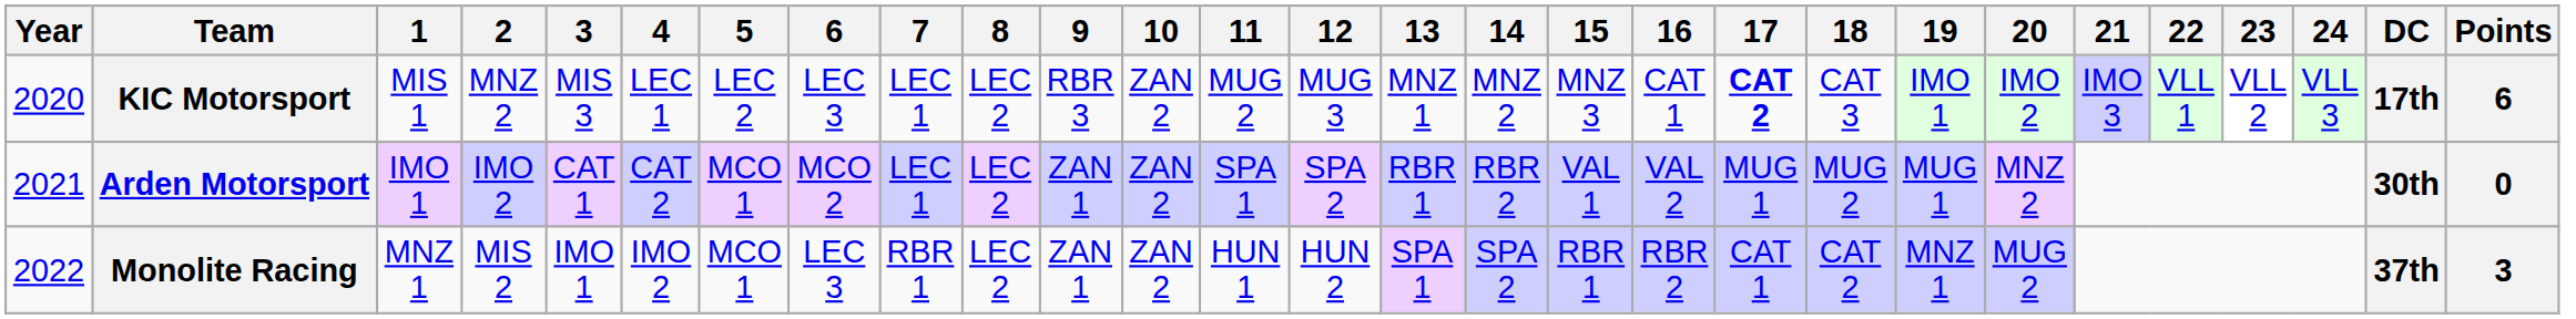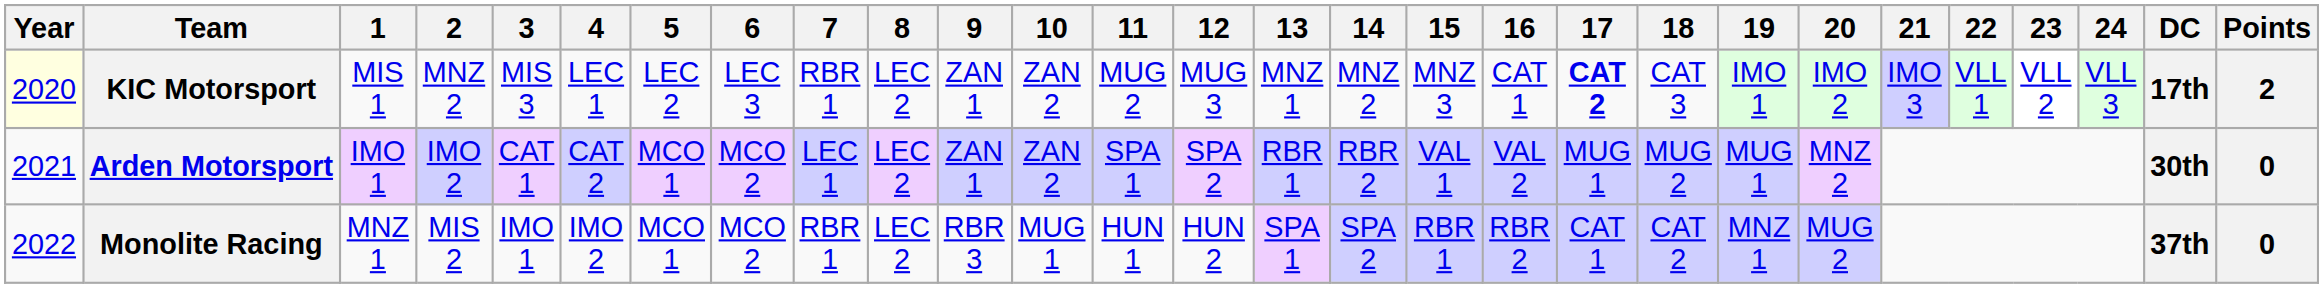 <table class="wikitable" style="text-align:center; font-size:85%">
 <tr>
 <th>Year</th>
 <th>Team</th>
 <th>1</th>
 <th>2</th>
 <th>3</th>
 <th>4</th>
 <th>5</th>
 <th>6</th>
 <th>7</th>
 <th>8</th>
 <th>9</th>
 <th>10</th>
 <th>11</th>
 <th>12</th>
 <th>13</th>
 <th>14</th>
 <th>15</th>
 <th>16</th>
 <th>17</th>
 <th>18</th>
 <th>19</th>
 <th>20</th>
 <th>21</th>
 <th>22</th>
 <th>23</th>
 <th>24</th>
 <th>DC</th>
 <th>Points</th>
 </tr>
 <tr>
-<td><a href='#'>2020</a></td>
+<td style="background: lightyellow;"><a href='#'>2020</a></td>
 <th nowrap>KIC Motorsport</th>
 <td style="background:#"><a href='#'>MIS<br>1</a></td>
 <td style="background:#;"><a href='#'>MNZ<br>2</a></td>
 <td style="background:#"><a href='#'>MIS<br>3</a></td>
 <td style="background:#"><a href='#'>LEC<br>1</a></td>
 <td style="background:#"><a href='#'>LEC<br>2</a></td>
 <td style="background:#"><a href='#'>LEC<br>3</a></td>
-<td style="background:#;"><a href='#'>LEC<br>1</a></td>
+<td style="background:#"><a href='#'>RBR<br>1</a></td>
 <td style="background:#;"><a href='#'>LEC<br>2</a></td>
-<td style="background:#"><a href='#'>RBR<br>3</a></td>
+<td style="background:#;"><a href='#'>ZAN<br>1</a></td>
 <td style="background:#;"><a href='#'>ZAN<br>2</a></td>
 <td style="background:#"><a href='#'>MUG<br>2</a></td>
 <td style="background:#"><a href='#'>MUG<br>3</a></td>
 <td style="background:#"><a href='#'>MNZ<br>1</a></td>
 <td style="background:#"><a href='#'>MNZ<br>2</a></td>
 <td style="background:#"><a href='#'>MNZ<br>3</a></td>
 <td style="background:#"><a href='#'>CAT<br>1</a></td>
 <td style="background:#"><strong><a href='#'>CAT<br>2</a></strong></td>
 <td style="background:#"><a href='#'>CAT<br>3</a></td>
 <td style="background:#DFFFDF"><a href='#'>IMO<br>1</a><br></td>
 <td style="background:#DFFFDF"><a href='#'>IMO<br>2</a><br></td>
 <td style="background:#CFCFFF"><a href='#'>IMO<br>3</a><br></td>
 <td style="background:#DFFFDF"><a href='#'>VLL<br>1</a><br></td>
 <td style="background:#FFFFFF"><a href='#'>VLL<br>2</a><br></td>
 <td style="background:#DFFFDF"><a href='#'>VLL<br>3</a><br></td>
 <th>17th</th>
-<th>6</th>
+<th>2</th>
 </tr>
 <tr>
 <td><a href='#'>2021</a></td>
 <th nowrap><a href='#'>Arden Motorsport</a></th>
 <td style="background:#EFCFFF;"><a href='#'>IMO<br>1</a><br></td>
 <td style="background:#CFCFFF;"><a href='#'>IMO<br>2</a><br></td>
 <td style="background:#EFCFFF;"><a href='#'>CAT<br>1</a><br></td>
 <td style="background:#CFCFFF;"><a href='#'>CAT<br>2</a><br></td>
 <td style="background:#EFCFFF;"><a href='#'>MCO<br>1</a><br></td>
 <td style="background:#EFCFFF;"><a href='#'>MCO<br>2</a><br></td>
 <td style="background:#CFCFFF;"><a href='#'>LEC<br>1</a><br></td>
 <td style="background:#EFCFFF;"><a href='#'>LEC<br>2</a><br></td>
 <td style="background:#CFCFFF;"><a href='#'>ZAN<br>1</a><br></td>
 <td style="background:#CFCFFF;"><a href='#'>ZAN<br>2</a><br></td>
 <td style="background:#CFCFFF;"><a href='#'>SPA<br>1</a><br></td>
 <td style="background:#EFCFFF;"><a href='#'>SPA<br>2</a><br></td>
 <td style="background:#CFCFFF;"><a href='#'>RBR<br>1</a><br></td>
 <td style="background:#CFCFFF;"><a href='#'>RBR<br>2</a><br></td>
 <td style="background:#CFCFFF;"><a href='#'>VAL<br>1</a><br></td>
 <td style="background:#CFCFFF;"><a href='#'>VAL<br>2</a><br></td>
 <td style="background:#CFCFFF;"><a href='#'>MUG<br>1</a><br></td>
 <td style="background:#CFCFFF;"><a href='#'>MUG<br>2</a><br></td>
 <td style="background:#CFCFFF;"><a href='#'>MUG<br>1</a><br></td>
 <td style="background:#EFCFFF;"><a href='#'>MNZ<br>2</a><br></td>
 <td colspan=4></td>
 <th>30th</th>
 <th>0</th>
 </tr>
 <tr>
 <td><a href='#'>2022</a></td>
 <th nowrap>Monolite Racing</th>
 <td style="background:#;"><a href='#'>MNZ<br>1</a></td>
 <td style="background:#"><a href='#'>MIS<br>2</a></td>
 <td style="background:#;"><a href='#'>IMO<br>1</a></td>
 <td style="background:#;"><a href='#'>IMO<br>2</a></td>
 <td style="background:#;"><a href='#'>MCO<br>1</a></td>
-<td style="background:#"><a href='#'>LEC<br>3</a></td>
+<td style="background:#;"><a href='#'>MCO<br>2</a></td>
 <td style="background:#"><a href='#'>RBR<br>1</a></td>
 <td style="background:#;"><a href='#'>LEC<br>2</a></td>
-<td style="background:#;"><a href='#'>ZAN<br>1</a></td>
-<td style="background:#;"><a href='#'>ZAN<br>2</a></td>
+<td style="background:#"><a href='#'>RBR<br>3</a></td>
+<td style="background:#"><a href='#'>MUG<br>1</a></td>
 <td style="background:#;"><a href='#'>HUN<br>1</a></td>
 <td style="background:#;"><a href='#'>HUN<br>2</a></td>
 <td style="background:#EFCFFF;"><a href='#'>SPA<br>1</a><br></td>
 <td style="background:#CFCFFF;"><a href='#'>SPA<br>2</a><br></td>
 <td style="background:#CFCFFF;"><a href='#'>RBR<br>1</a><br></td>
 <td style="background:#CFCFFF;"><a href='#'>RBR<br>2</a><br></td>
 <td style="background:#CFCFFF;"><a href='#'>CAT<br>1</a><br></td>
 <td style="background:#CFCFFF;"><a href='#'>CAT<br>2</a><br></td>
 <td style="background:#CFCFFF;"><a href='#'>MNZ<br>1</a><br></td>
 <td style="background:#CFCFFF;"><a href='#'>MUG<br>2</a><br></td>
 <td colspan=4></td>
 <th>37th</th>
-<th>3</th>
+<th>0</th>
 </tr>
 </table>
